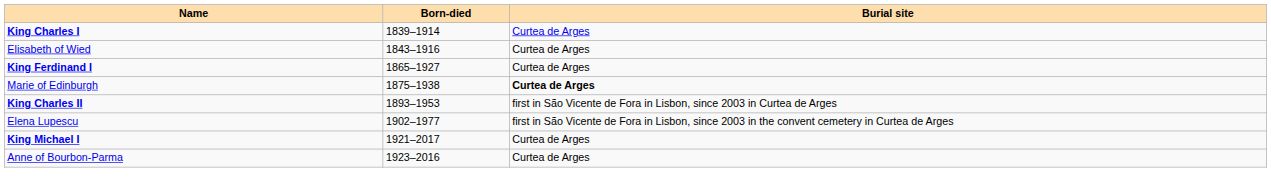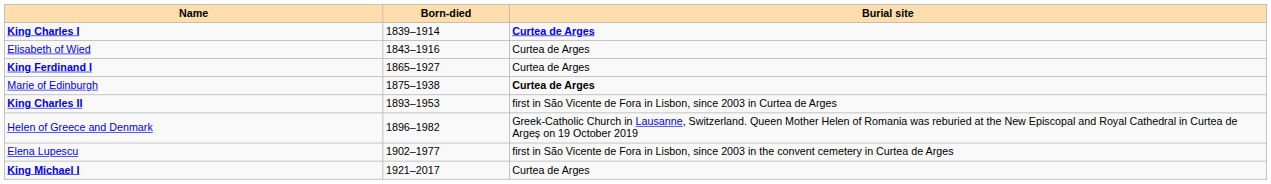 <table width = "95%" border = 1 border="1" cellpadding="4" cellspacing="0" style="margin: 0.5em 1em 0.5em 0; background: #f9f9f9; border: 1px #aaa solid; border-collapse: collapse;">
 <tr>
 <th width="30%" bgcolor="#ffdead">Name</th>
 <th width="10%" bgcolor="#ffdead">Born-died</th>
 <th width="90%" bgcolor="#ffdead">Burial site</th>
 </tr>
 <tr>
 <td><strong><a href='#'>King Charles I</a></strong></td>
 <td>1839–1914</td>
-<td><a href='#'>Curtea de Arges</a></td>
+<td><strong><a href='#'>Curtea de Arges</a></strong></td>
 </tr>
 <tr>
 <td><a href='#'>Elisabeth of Wied</a></td>
 <td>1843–1916</td>
 <td>Curtea de Arges</td>
 </tr>
 <tr>
 <td><strong><a href='#'>King Ferdinand I</a></strong></td>
 <td>1865–1927</td>
 <td>Curtea de Arges</td>
 </tr>
 <tr>
 <td><a href='#'>Marie of Edinburgh</a></td>
 <td>1875–1938</td>
 <td><strong>Curtea de Arges</strong></td>
 </tr>
 <tr>
 <td><strong><a href='#'>King Charles II</a></strong></td>
 <td>1893–1953</td>
 <td>first in São Vicente de Fora in Lisbon, since 2003 in Curtea de Arges</td>
 </tr>
 <tr>
+<td><a href='#'>Helen of Greece and Denmark</a></td>
+<td>1896–1982</td>
+<td>Greek-Catholic Church in <a href='#'>Lausanne</a>, Switzerland. Queen Mother Helen of Romania was reburied at the New Episcopal and Royal Cathedral in Curtea de Argeș on 19 October 2019</td>
+</tr>
+<tr>
 <td><a href='#'>Elena Lupescu</a></td>
 <td>1902–1977</td>
 <td>first in São Vicente de Fora in Lisbon, since 2003 in the convent cemetery in Curtea de Arges</td>
 </tr>
 <tr>
 <td><strong><a href='#'>King Michael I</a></strong></td>
 <td>1921–2017</td>
 <td>Curtea de Arges</td>
 </tr>
-<tr>
-<td><a href='#'>Anne of Bourbon-Parma</a></td>
-<td>1923–2016</td>
-<td>Curtea de Arges</td>
-</tr>
 </table>
